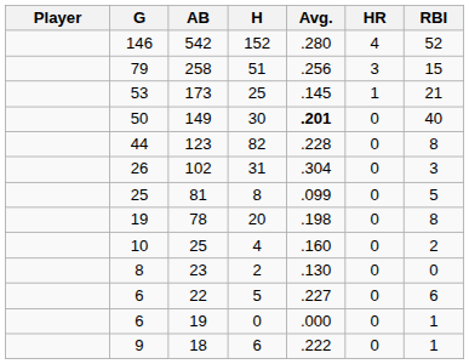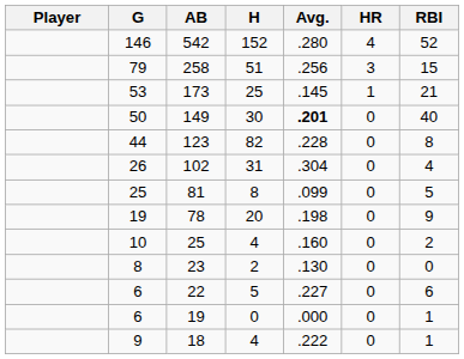 <table class="wikitable sortable">
 <tr>
 <th bgcolor="#DDDDFF" width="16%">Player</th>
 <th bgcolor="#DDDDFF" width="9%">G</th>
 <th bgcolor="#DDDDFF" width="9%">AB</th>
 <th bgcolor="#DDDDFF" width="9%">H</th>
 <th bgcolor="#DDDDFF" width="9%">Avg.</th>
 <th bgcolor="#DDDDFF" width="9%">HR</th>
 <th bgcolor="#DDDDFF" width="9%">RBI</th>
 </tr>
 <tr align="center">
 <td></td>
 <td>146</td>
 <td>542</td>
 <td>152</td>
 <td>.280</td>
 <td>4</td>
 <td>52</td>
 </tr>
 <tr align="center">
 <td></td>
 <td>79</td>
 <td>258</td>
 <td>51</td>
 <td>.256</td>
 <td>3</td>
 <td>15</td>
 </tr>
 <tr align="center">
 <td></td>
 <td>53</td>
 <td>173</td>
 <td>25</td>
 <td>.145</td>
 <td>1</td>
 <td>21</td>
 </tr>
 <tr align="center">
 <td></td>
 <td>50</td>
 <td>149</td>
 <td>30</td>
 <td><strong>.201</strong></td>
 <td>0</td>
 <td>40</td>
 </tr>
 <tr align="center">
 <td></td>
 <td>44</td>
 <td>123</td>
 <td>82</td>
 <td>.228</td>
 <td>0</td>
 <td>8</td>
 </tr>
 <tr align="center">
 <td></td>
 <td>26</td>
 <td>102</td>
 <td>31</td>
 <td>.304</td>
 <td>0</td>
-<td>3</td>
+<td>4</td>
 </tr>
 <tr align="center">
 <td></td>
 <td>25</td>
 <td>81</td>
 <td>8</td>
 <td>.099</td>
 <td>0</td>
 <td>5</td>
 </tr>
 <tr align="center">
 <td></td>
 <td>19</td>
 <td>78</td>
 <td>20</td>
 <td>.198</td>
 <td>0</td>
-<td>8</td>
+<td>9</td>
 </tr>
 <tr align="center">
 <td></td>
 <td>10</td>
 <td>25</td>
 <td>4</td>
 <td>.160</td>
 <td>0</td>
 <td>2</td>
 </tr>
 <tr align="center">
 <td></td>
 <td>8</td>
 <td>23</td>
 <td>2</td>
 <td>.130</td>
 <td>0</td>
 <td>0</td>
 </tr>
 <tr align="center">
 <td></td>
 <td>6</td>
 <td>22</td>
 <td>5</td>
 <td>.227</td>
 <td>0</td>
 <td>6</td>
 </tr>
 <tr align="center">
 <td></td>
 <td>6</td>
 <td>19</td>
 <td>0</td>
 <td>.000</td>
 <td>0</td>
 <td>1</td>
 </tr>
 <tr align="center">
 <td></td>
 <td>9</td>
 <td>18</td>
-<td>6</td>
+<td>4</td>
 <td>.222</td>
 <td>0</td>
 <td>1</td>
 </tr>
 </table>
